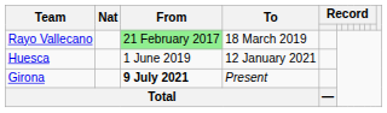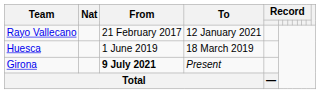 <table class="wikitable" style="text-align: center">
 <tr>
 <th rowspan="2">Team</th>
 <th rowspan="2">Nat</th>
 <th rowspan="2">From</th>
 <th rowspan="2">To</th>
 <th colspan="8">Record</th>
 <th rowspan=2></th>
 </tr>
 <tr>
 <th></th>
 <th></th>
 <th></th>
 <th></th>
 <th></th>
 <th></th>
 <th></th>
 <th></th>
 </tr>
 <tr>
 <td align=left><a href='#'>Rayo Vallecano</a></td>
 <td></td>
-<td align=left style="background: lightgreen;">21 February 2017</td>
-<td align=left>18 March 2019<br></td>
+<td align=left>21 February 2017</td>
+<td align=left>12 January 2021<br></td>
 <td></td>
 </tr>
 <tr>
 <td align=left><a href='#'>Huesca</a></td>
 <td></td>
 <td align=left>1 June 2019</td>
-<td align=left>12 January 2021<br></td>
+<td align=left>18 March 2019<br></td>
 <td></td>
 </tr>
 <tr>
 <td align=left><a href='#'>Girona</a></td>
 <td></td>
 <td align=left><strong>9 July 2021</strong></td>
 <td align=left><em>Present</em><br></td>
 <td></td>
 </tr>
 <tr>
 <th colspan="4">Total<br></th>
 <th>—</th>
 </tr>
 </table>
